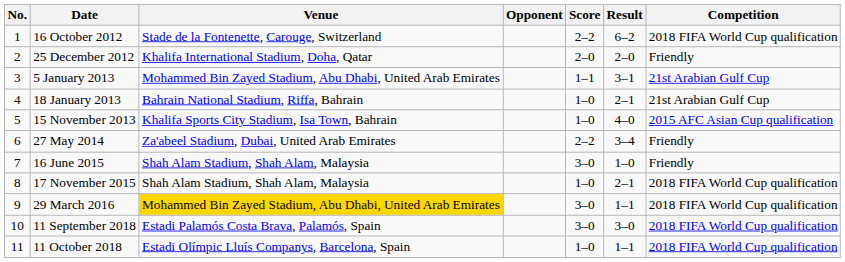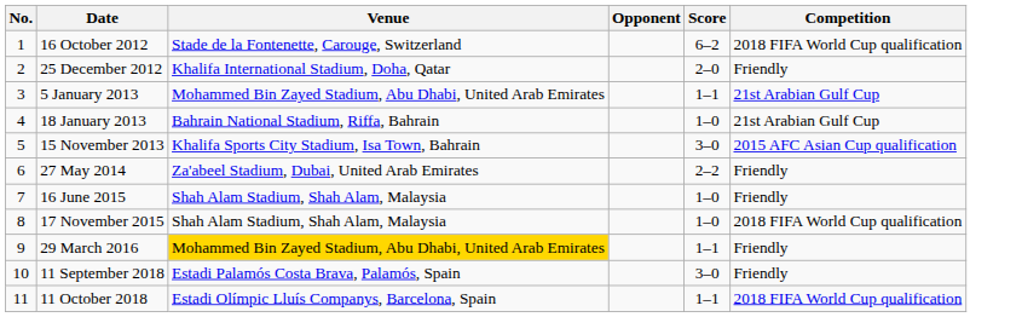 <table class="wikitable sortable">
 <tr>
 <th scope="col">No.</th>
 <th scope="col">Date</th>
 <th scope="col">Venue</th>
 <th scope="col">Opponent</th>
 <th scope="col">Score</th>
-<th scope="col">Result</th>
 <th scope="col">Competition</th>
 </tr>
 <tr>
 <td align="center">1</td>
 <td>16 October 2012</td>
 <td><a href='#'>Stade de la Fontenette</a>, <a href='#'>Carouge</a>, Switzerland</td>
 <td></td>
-<td align="center">2–2</td>
 <td align="center">6–2</td>
 <td>2018 FIFA World Cup qualification</td>
 </tr>
 <tr>
 <td align="center">2</td>
 <td>25 December 2012</td>
 <td><a href='#'>Khalifa International Stadium</a>, <a href='#'>Doha</a>, Qatar</td>
 <td></td>
 <td align="center">2–0</td>
-<td align="center">2–0</td>
 <td>Friendly</td>
 </tr>
 <tr>
 <td align="center">3</td>
 <td>5 January 2013</td>
 <td><a href='#'>Mohammed Bin Zayed Stadium</a>, <a href='#'>Abu Dhabi</a>, United Arab Emirates</td>
 <td></td>
 <td align=center>1–1</td>
-<td align="center">3–1</td>
 <td><a href='#'>21st Arabian Gulf Cup</a></td>
 </tr>
 <tr>
 <td align="center">4</td>
 <td>18 January 2013</td>
 <td><a href='#'>Bahrain National Stadium</a>, <a href='#'>Riffa</a>, Bahrain</td>
 <td></td>
 <td align=center>1–0</td>
-<td align="center">2–1</td>
 <td>21st Arabian Gulf Cup</td>
 </tr>
 <tr>
 <td align="center">5</td>
 <td>15 November 2013</td>
 <td><a href='#'>Khalifa Sports City Stadium</a>, <a href='#'>Isa Town</a>, Bahrain</td>
 <td></td>
-<td align="center">1–0</td>
-<td align="center">4–0</td>
+<td align="center">3–0</td>
 <td><a href='#'>2015 AFC Asian Cup qualification</a></td>
 </tr>
 <tr>
 <td align="center">6</td>
 <td>27 May 2014</td>
 <td><a href='#'>Za'abeel Stadium</a>, <a href='#'>Dubai</a>, United Arab Emirates</td>
 <td></td>
 <td align="center">2–2</td>
-<td align="center">3–4</td>
 <td>Friendly</td>
 </tr>
 <tr>
 <td align="center">7</td>
 <td>16 June 2015</td>
 <td><a href='#'>Shah Alam Stadium</a>, <a href='#'>Shah Alam</a>, Malaysia</td>
 <td></td>
-<td align="center">3–0</td>
 <td align="center">1–0</td>
 <td>Friendly</td>
 </tr>
 <tr>
 <td align="center">8</td>
 <td>17 November 2015</td>
 <td>Shah Alam Stadium, Shah Alam, Malaysia</td>
 <td></td>
 <td align="center">1–0</td>
-<td align="center">2–1</td>
 <td>2018 FIFA World Cup qualification</td>
 </tr>
 <tr>
 <td align="center">9</td>
 <td>29 March 2016</td>
 <td style="background: gold;">Mohammed Bin Zayed Stadium, Abu Dhabi, United Arab Emirates</td>
 <td></td>
-<td align="center">3–0</td>
 <td align="center">1–1</td>
-<td>2018 FIFA World Cup qualification</td>
+<td>Friendly</td>
 </tr>
 <tr>
 <td align="center">10</td>
 <td>11 September 2018</td>
 <td><a href='#'>Estadi Palamós Costa Brava</a>, <a href='#'>Palamós</a>, Spain</td>
 <td></td>
 <td align="center">3–0</td>
-<td align="center">3–0</td>
-<td><a href='#'>2018 FIFA World Cup qualification</a></td>
+<td>Friendly</td>
 </tr>
 <tr>
 <td align="center">11</td>
 <td>11 October 2018</td>
 <td><a href='#'>Estadi Olímpic Lluís Companys</a>, <a href='#'>Barcelona</a>, Spain</td>
 <td></td>
-<td align=center>1–0</td>
 <td align="center">1–1</td>
 <td><a href='#'>2018 FIFA World Cup qualification</a></td>
 </tr>
 </table>
